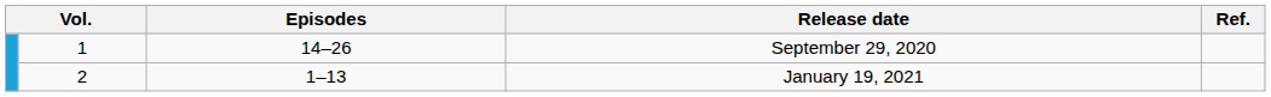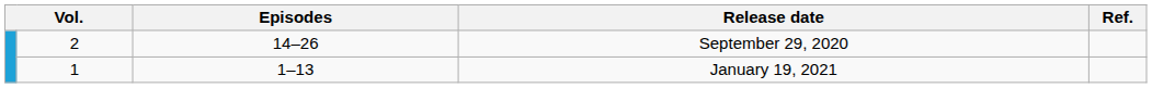 <table class="wikitable" style="text-align: center; width: 70%;">
 <tr>
 <th colspan="2">Vol.</th>
 <th>Episodes</th>
 <th>Release date</th>
 <th width="5%">Ref.</th>
 </tr>
 <tr>
 <td rowspan="4" width="1%" style="background: #1DA2D8;"></td>
-<td>1</td>
+<td>2</td>
 <td>14–26</td>
 <td>September 29, 2020</td>
 <td></td>
 </tr>
 <tr>
-<td>2</td>
+<td>1</td>
 <td>1–13</td>
 <td>January 19, 2021</td>
 <td></td>
 </tr>
 </table>
